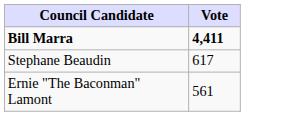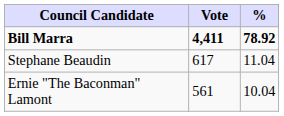 <table class="wikitable sortable">
 <tr>
 <th style="background:#ddf; width:200px;">Council Candidate</th>
 <th style="background:#ddf; width:50px;">Vote</th>
+<th style="background:#ddf; width:30px;">%</th>
 </tr>
 <tr>
 <td><strong>Bill Marra</strong></td>
 <td><strong>4,411</strong></td>
+<td><strong>78.92</strong></td>
 </tr>
 <tr>
 <td>Stephane Beaudin</td>
 <td>617</td>
+<td>11.04</td>
 </tr>
 <tr>
 <td>Ernie "The Baconman" Lamont</td>
 <td>561</td>
+<td>10.04</td>
 </tr>
 </table>
